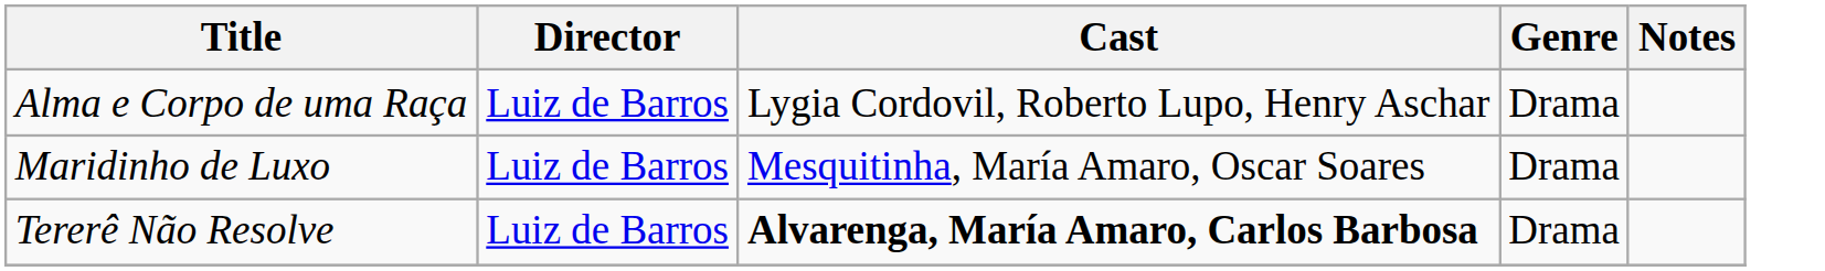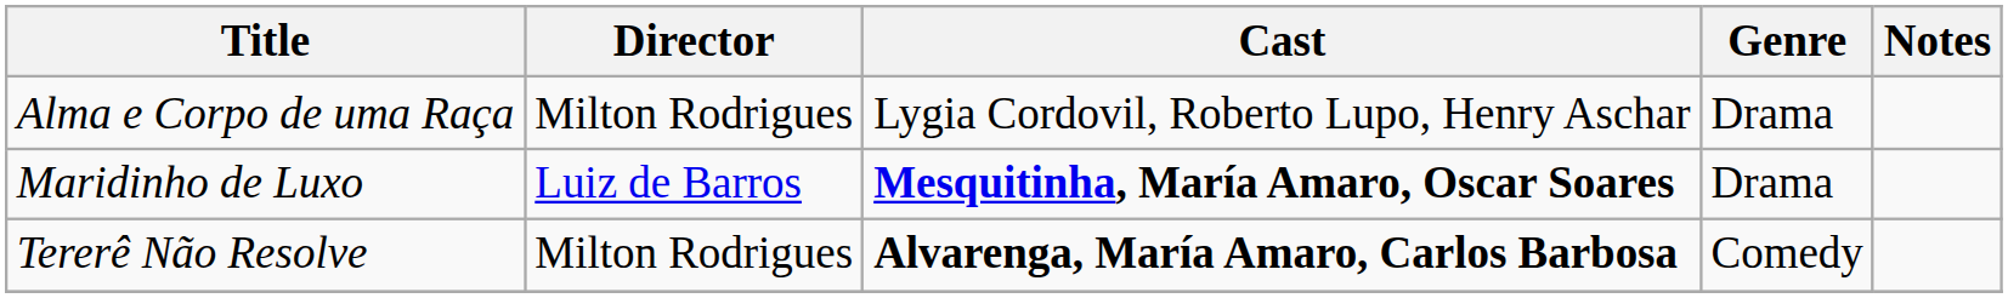 <table class="wikitable">
 <tr>
 <th>Title</th>
 <th>Director</th>
 <th>Cast</th>
 <th>Genre</th>
 <th>Notes</th>
 </tr>
 <tr>
 <td><em>Alma e Corpo de uma Raça</em></td>
-<td><a href='#'>Luiz de Barros</a></td>
+<td>Milton Rodrigues</td>
 <td>Lygia Cordovil, Roberto Lupo, Henry Aschar</td>
 <td>Drama</td>
 <td></td>
 </tr>
 <tr>
 <td><em>Maridinho de Luxo</em></td>
 <td><a href='#'>Luiz de Barros</a></td>
-<td><a href='#'>Mesquitinha</a>, María Amaro, Oscar Soares</td>
+<td><strong><a href='#'>Mesquitinha</a>, María Amaro, Oscar Soares</strong></td>
 <td>Drama</td>
 <td></td>
 </tr>
 <tr>
 <td><em>Tererê Não Resolve</em></td>
-<td><a href='#'>Luiz de Barros</a></td>
+<td>Milton Rodrigues</td>
 <td><strong>Alvarenga, María Amaro, Carlos Barbosa</strong></td>
-<td>Drama</td>
+<td>Comedy</td>
 <td></td>
 </tr>
 <tr>
 </tr>
 </table>
